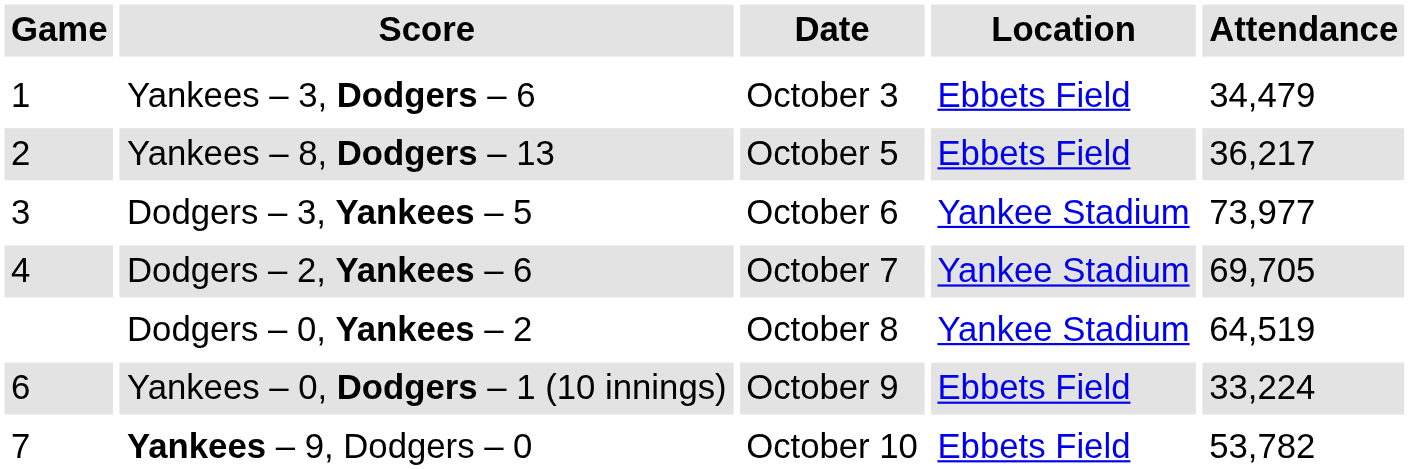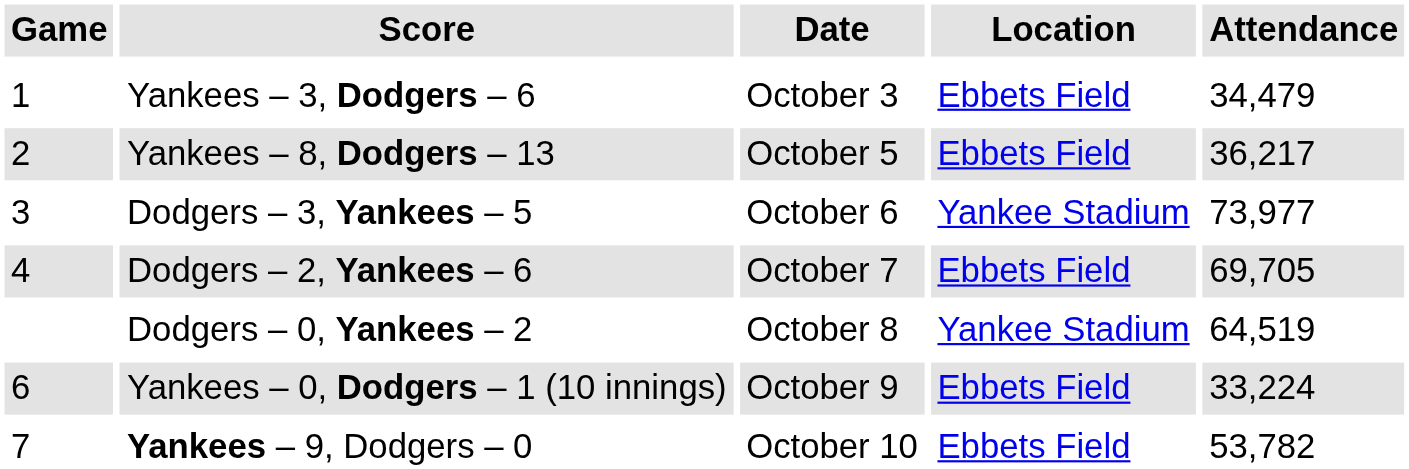 <table border="0" cellspacing="3" cellpadding="3">
 <tr style="background: #e3e3e3;">
 <th>Game</th>
 <th>Score</th>
 <th>Date</th>
 <th>Location</th>
 <th>Attendance</th>
 </tr>
 <tr style="background: #e3e3e3;">
 </tr>
 <tr>
 <td>1</td>
 <td>Yankees – 3, <strong>Dodgers</strong> – 6</td>
 <td>October 3</td>
 <td><a href='#'>Ebbets Field</a></td>
 <td>34,479</td>
 </tr>
 <tr style="background: #e3e3e3;">
 <td>2</td>
 <td>Yankees – 8, <strong>Dodgers</strong> – 13</td>
 <td>October 5</td>
 <td><a href='#'>Ebbets Field</a></td>
 <td>36,217</td>
 </tr>
 <tr>
 <td>3</td>
 <td>Dodgers – 3, <strong>Yankees</strong> – 5</td>
 <td>October 6</td>
 <td><a href='#'>Yankee Stadium</a></td>
 <td>73,977</td>
 </tr>
 <tr style="background: #e3e3e3;">
 <td>4</td>
 <td>Dodgers – 2, <strong>Yankees</strong> – 6</td>
 <td>October 7</td>
-<td><a href='#'>Yankee Stadium</a></td>
+<td><a href='#'>Ebbets Field</a></td>
 <td>69,705</td>
 </tr>
 <tr>
 <td><span> </span></td>
 <td>Dodgers – 0, <strong>Yankees</strong> – 2</td>
 <td>October 8</td>
 <td><a href='#'>Yankee Stadium</a></td>
 <td>64,519</td>
 </tr>
 <tr style="background: #e3e3e3;">
 <td>6</td>
 <td>Yankees – 0, <strong>Dodgers</strong> – 1 (10 innings)</td>
 <td>October 9</td>
 <td><a href='#'>Ebbets Field</a></td>
 <td>33,224</td>
 </tr>
 <tr>
 <td>7</td>
 <td><strong>Yankees</strong> – 9, Dodgers – 0</td>
 <td>October 10</td>
 <td><a href='#'>Ebbets Field</a></td>
 <td>53,782</td>
 </tr>
 <tr style="background: #e3e3e3;">
 </tr>
 </table>
